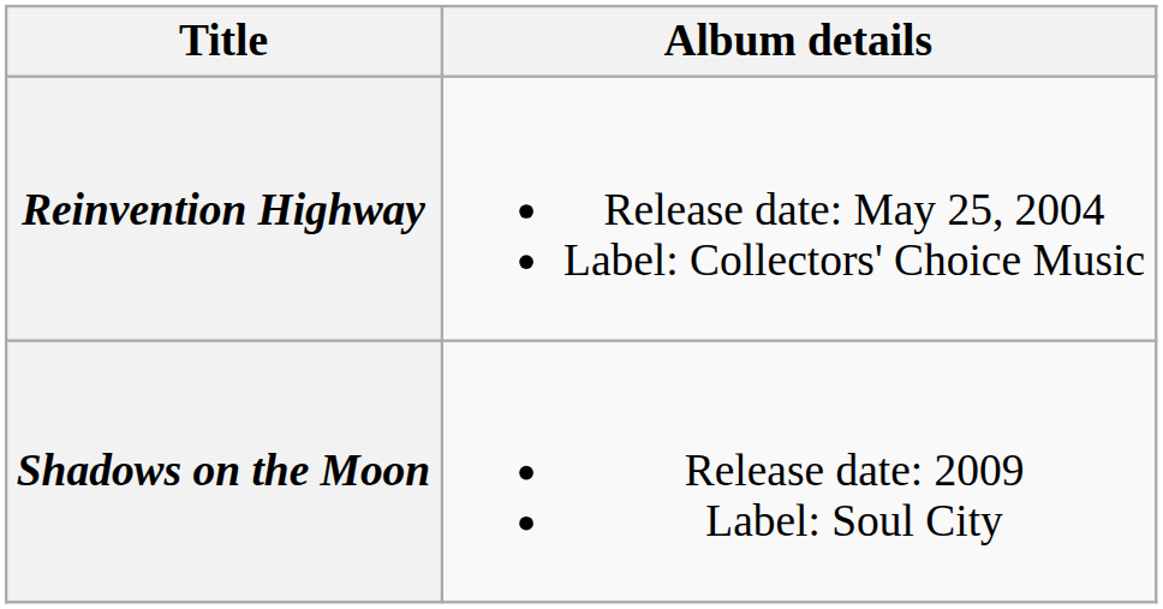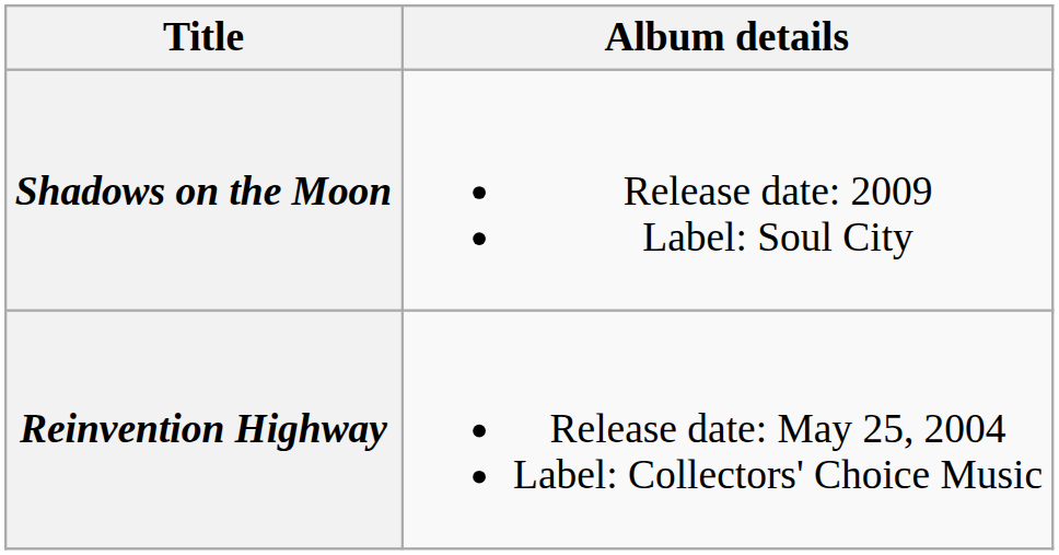 <table class="wikitable plainrowheaders" style="text-align:center;">
 <tr>
 <th scope="col">Title</th>
 <th scope="col">Album details</th>
 </tr>
 <tr>
+<th scope="row"><em>Shadows on the Moon </em></th>
+<td><br><ul><li>Release date: 2009</li><li>Label: Soul City</li></ul></td>
+</tr>
+<tr>
 <th scope="row"><em>Reinvention Highway</em></th>
 <td><br><ul><li>Release date: May 25, 2004</li><li>Label: Collectors' Choice Music</li></ul></td>
 </tr>
-<tr>
-<th scope="row"><em>Shadows on the Moon </em></th>
-<td><br><ul><li>Release date: 2009</li><li>Label: Soul City</li></ul></td>
-</tr>
 </table>
